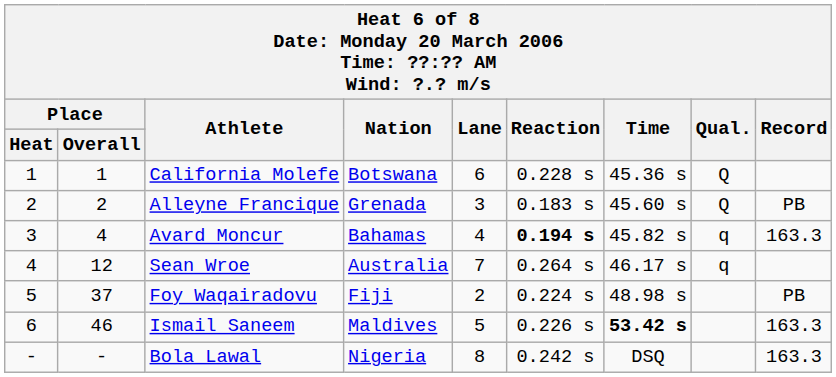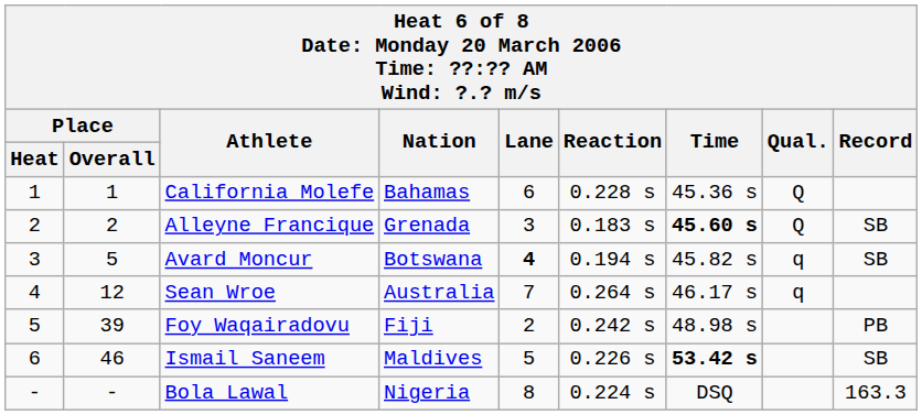 <table class="wikitable">
 <tr>
 <th colspan=9>Heat 6 of 8 <br> Date: Monday 20 March 2006 <br> Time: ??:?? AM <br> Wind: ?.? m/s</th>
 </tr>
 <tr>
 <th colspan=2>Place</th>
 <th rowspan=2>Athlete</th>
 <th rowspan=2>Nation</th>
 <th rowspan=2>Lane</th>
 <th rowspan=2>Reaction</th>
 <th rowspan=2>Time</th>
 <th rowspan=2>Qual.</th>
 <th rowspan=2>Record</th>
 </tr>
 <tr>
 <th>Heat</th>
 <th>Overall</th>
 </tr>
 <tr>
 <td align="center">1</td>
 <td align="center">1</td>
 <td align="left"><a href='#'>California Molefe</a></td>
-<td align="left"> <a href='#'>Botswana</a></td>
+<td align="left"> <a href='#'>Bahamas</a></td>
 <td align="center">6</td>
 <td align="center">0.228 s</td>
 <td align="center">45.36 s</td>
 <td align="center">Q</td>
 <td align="center"></td>
 </tr>
 <tr>
 <td align="center">2</td>
 <td align="center">2</td>
 <td align="left"><a href='#'>Alleyne Francique</a></td>
 <td align="left"> <a href='#'>Grenada</a></td>
 <td align="center">3</td>
 <td align="center">0.183 s</td>
-<td align="center">45.60 s</td>
+<td align="center"><strong>45.60 s</strong></td>
 <td align="center">Q</td>
-<td align="center">PB</td>
+<td align="center">SB</td>
 </tr>
 <tr>
 <td align="center">3</td>
-<td align="center">4</td>
+<td align="center">5</td>
 <td align="left"><a href='#'>Avard Moncur</a></td>
-<td align="left"> <a href='#'>Bahamas</a></td>
-<td align="center">4</td>
-<td align="center"><strong>0.194 s</strong></td>
+<td align="left"> <a href='#'>Botswana</a></td>
+<td align="center"><strong>4</strong></td>
+<td align="center">0.194 s</td>
 <td align="center">45.82 s</td>
 <td align="center">q</td>
-<td align="center">163.3</td>
+<td align="center">SB</td>
 </tr>
 <tr>
 <td align="center">4</td>
 <td align="center">12</td>
 <td align="left"><a href='#'>Sean Wroe</a></td>
 <td align="left"> <a href='#'>Australia</a></td>
 <td align="center">7</td>
 <td align="center">0.264 s</td>
 <td align="center">46.17 s</td>
 <td align="center">q</td>
 <td align="center"></td>
 </tr>
 <tr>
 <td align="center">5</td>
-<td align="center">37</td>
+<td align="center">39</td>
 <td align="left"><a href='#'>Foy Waqairadovu</a></td>
 <td align="left"> <a href='#'>Fiji</a></td>
 <td align="center">2</td>
-<td align="center">0.224 s</td>
+<td align="center">0.242 s</td>
 <td align="center">48.98 s</td>
 <td align="center"></td>
 <td align="center">PB</td>
 </tr>
 <tr>
 <td align="center">6</td>
 <td align="center">46</td>
 <td align="left"><a href='#'>Ismail Saneem</a></td>
 <td align="left"> <a href='#'>Maldives</a></td>
 <td align="center">5</td>
 <td align="center">0.226 s</td>
 <td align="center"><strong>53.42 s</strong></td>
 <td align="center"></td>
-<td align="center">163.3</td>
+<td align="center">SB</td>
 </tr>
 <tr>
 <td align="center">-</td>
 <td align="center">-</td>
 <td align="left"><a href='#'>Bola Lawal</a></td>
 <td align="left"> <a href='#'>Nigeria</a></td>
 <td align="center">8</td>
-<td align="center">0.242 s</td>
+<td align="center">0.224 s</td>
 <td align="center">DSQ</td>
 <td align="center"></td>
 <td align="center">163.3</td>
 </tr>
 </table>
